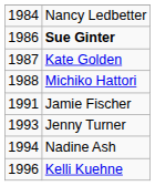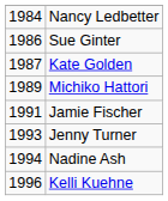 <table class="wikitable">
 <tr>
 </tr>
 <tr>
 <td>1984</td>
 <td>Nancy Ledbetter</td>
 </tr>
 <tr>
 <td>1986</td>
-<td><strong>Sue Ginter</strong></td>
+<td>Sue Ginter</td>
 </tr>
 <tr>
 <td>1987</td>
 <td><a href='#'>Kate Golden</a></td>
 </tr>
 <tr>
-<td>1988</td>
+<td>1989</td>
 <td><a href='#'>Michiko Hattori</a></td>
 </tr>
 <tr>
 <td>1991</td>
 <td>Jamie Fischer</td>
 </tr>
 <tr>
 <td>1993</td>
 <td>Jenny Turner</td>
 </tr>
 <tr>
 <td>1994</td>
 <td>Nadine Ash</td>
 </tr>
 <tr>
 <td>1996</td>
 <td><a href='#'>Kelli Kuehne</a></td>
 </tr>
 </table>
